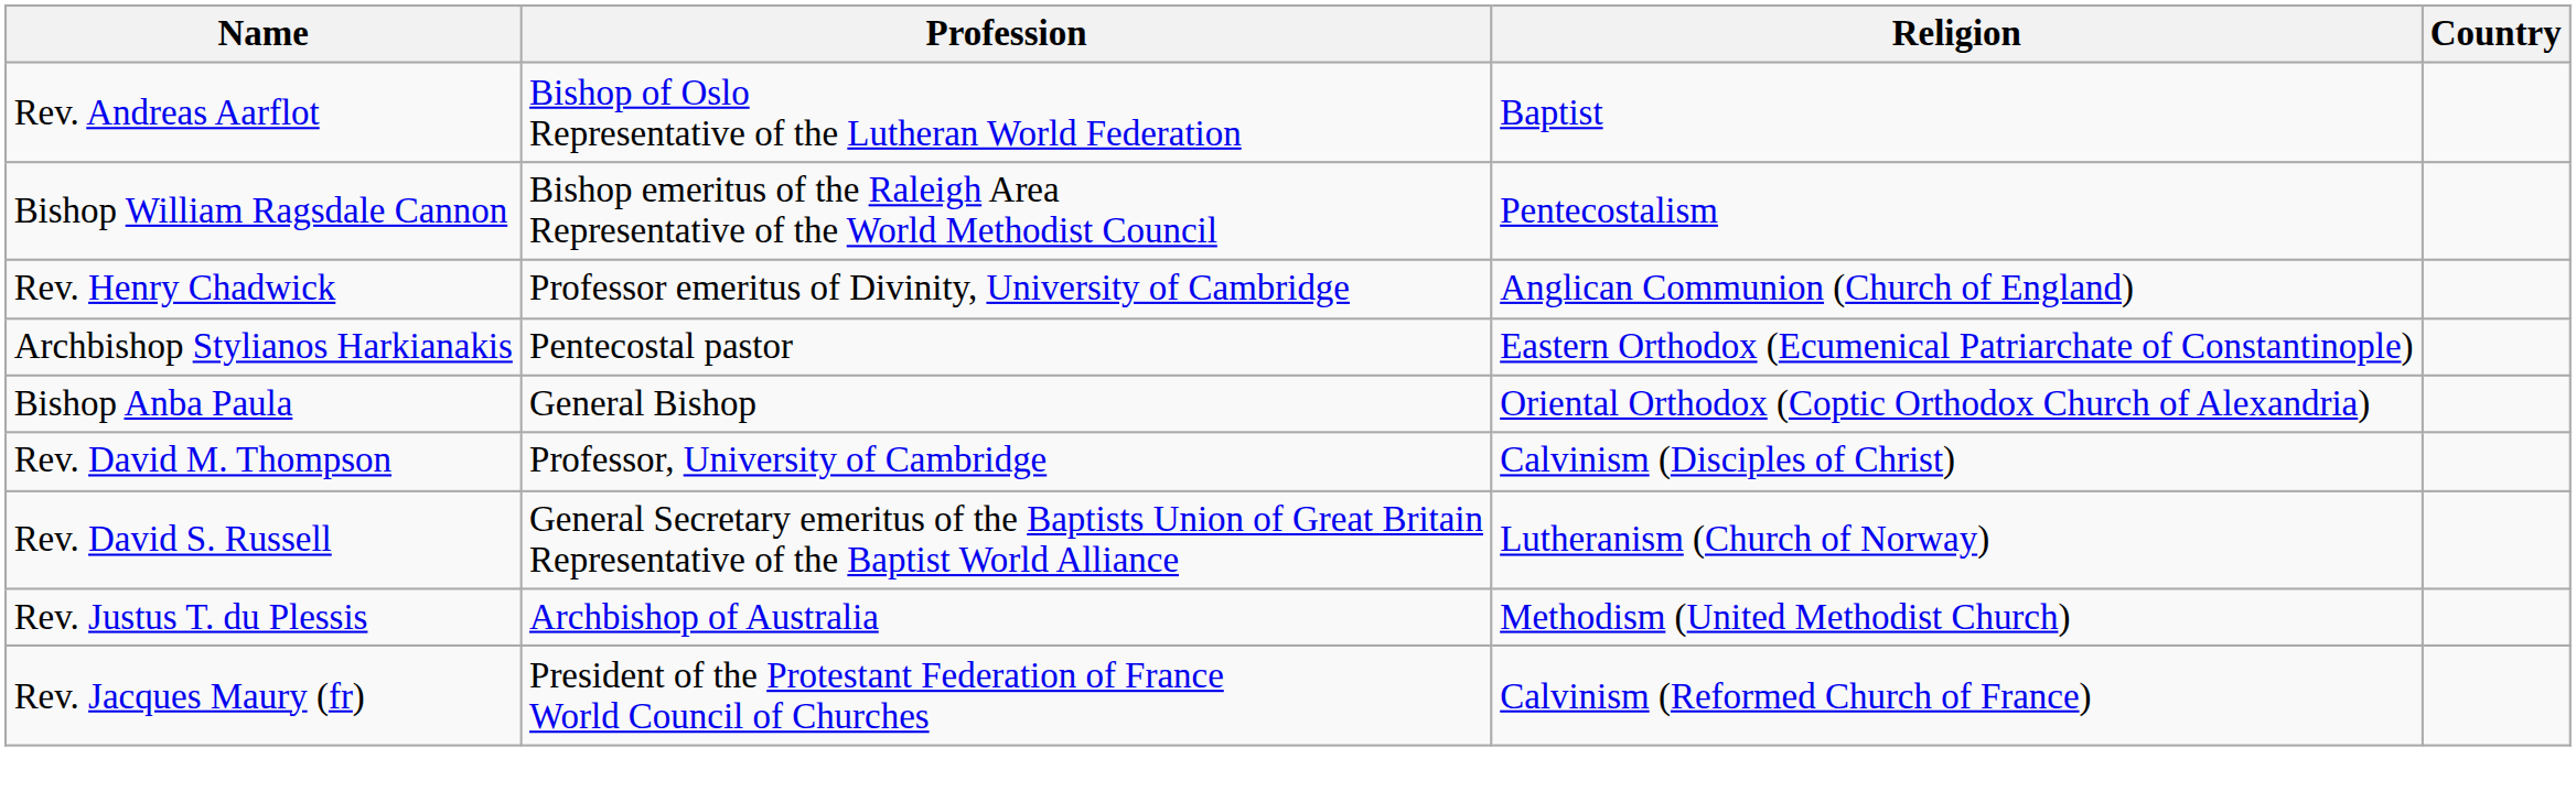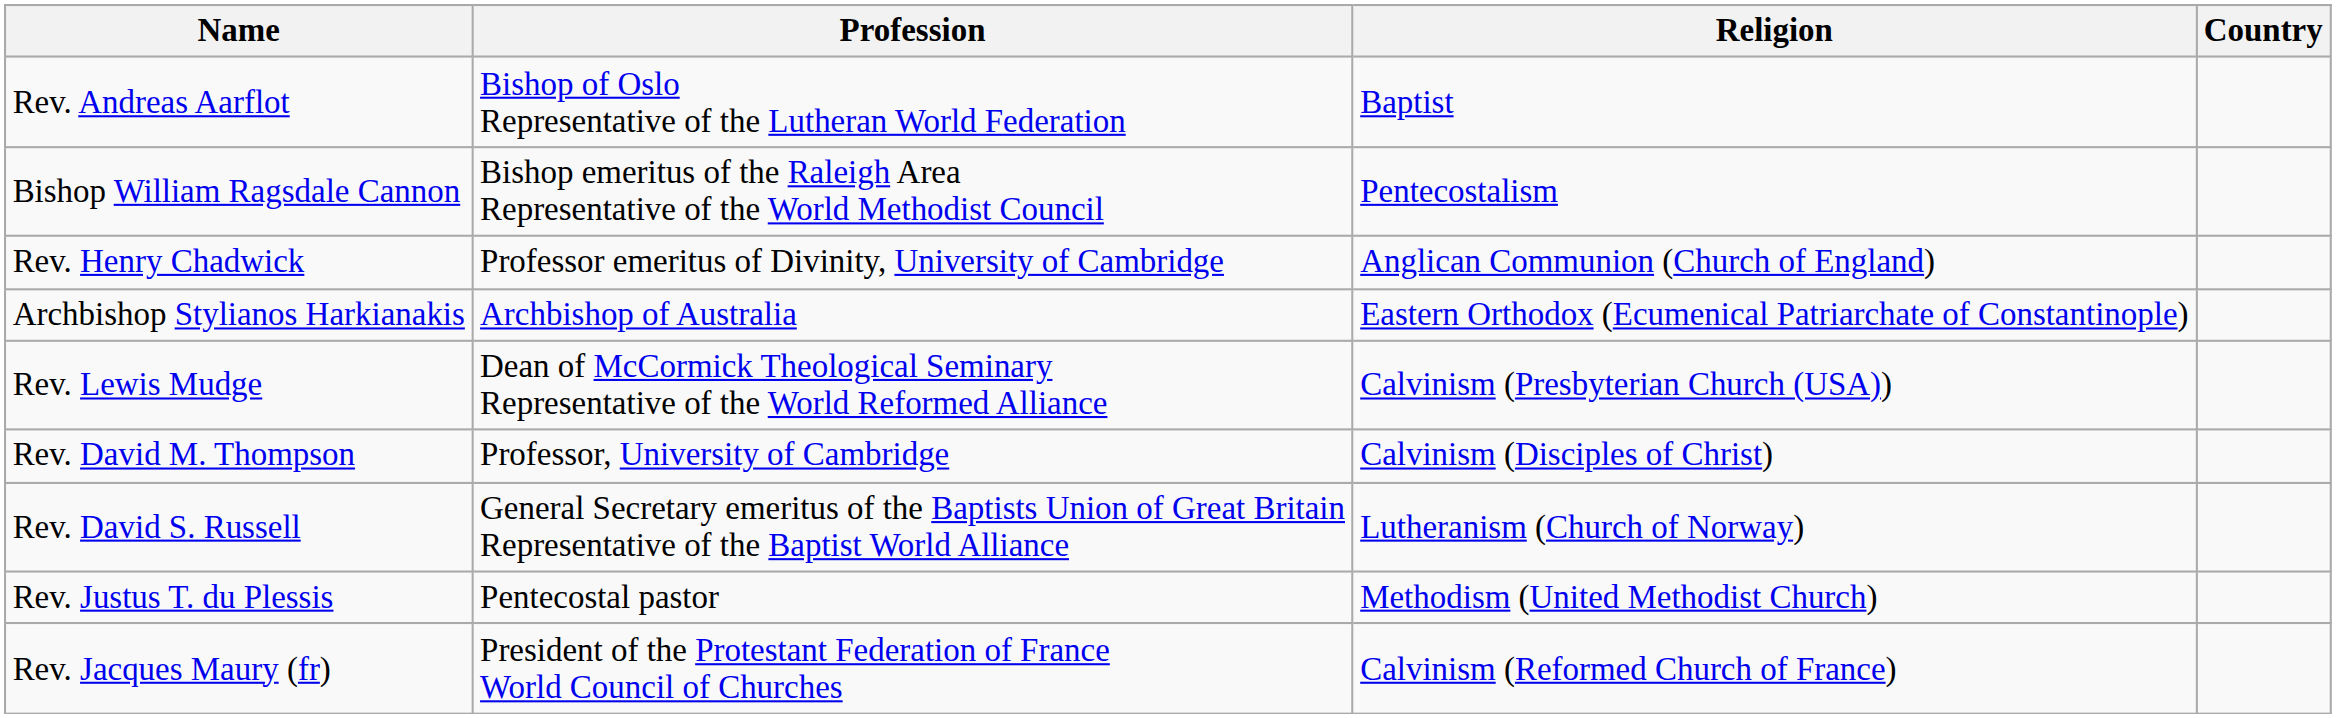 <table class="wikitable">
 <tr>
 <th>Name</th>
 <th>Profession</th>
 <th>Religion</th>
 <th>Country</th>
 </tr>
 <tr>
 <td>Rev. <a href='#'>Andreas Aarflot</a></td>
 <td><a href='#'>Bishop of Oslo</a><br>Representative of the <a href='#'>Lutheran World Federation</a></td>
 <td><a href='#'>Baptist</a></td>
 <td></td>
 </tr>
 <tr>
 <td>Bishop <a href='#'>William Ragsdale Cannon</a></td>
 <td>Bishop emeritus of the <a href='#'>Raleigh</a> Area<br>Representative of the <a href='#'>World Methodist Council</a></td>
 <td><a href='#'>Pentecostalism</a></td>
 <td></td>
 </tr>
 <tr>
 <td>Rev. <a href='#'>Henry Chadwick</a></td>
 <td>Professor emeritus of Divinity, <a href='#'>University of Cambridge</a></td>
 <td><a href='#'>Anglican Communion</a> (<a href='#'>Church of England</a>)</td>
 <td></td>
 </tr>
 <tr>
 <td>Archbishop <a href='#'>Stylianos Harkianakis</a></td>
-<td>Pentecostal pastor</td>
+<td><a href='#'>Archbishop of Australia</a></td>
 <td><a href='#'>Eastern Orthodox</a> (<a href='#'>Ecumenical Patriarchate of Constantinople</a>)</td>
 <td></td>
 </tr>
 <tr>
-<td>Bishop <a href='#'>Anba Paula</a></td>
-<td>General Bishop</td>
-<td><a href='#'>Oriental Orthodox</a> (<a href='#'>Coptic Orthodox Church of Alexandria</a>)</td>
+<td>Rev. <a href='#'>Lewis Mudge</a></td>
+<td>Dean of <a href='#'>McCormick Theological Seminary</a><br>Representative of the <a href='#'>World Reformed Alliance</a></td>
+<td><a href='#'>Calvinism</a> (<a href='#'>Presbyterian Church (USA)</a>)</td>
 <td></td>
 </tr>
 <tr>
 <td>Rev. <a href='#'>David M. Thompson</a></td>
 <td>Professor, <a href='#'>University of Cambridge</a></td>
 <td><a href='#'>Calvinism</a> (<a href='#'>Disciples of Christ</a>)</td>
 <td></td>
 </tr>
 <tr>
 <td>Rev. <a href='#'>David S. Russell</a></td>
 <td>General Secretary emeritus of the <a href='#'>Baptists Union of Great Britain</a><br>Representative of the <a href='#'>Baptist World Alliance</a></td>
 <td><a href='#'>Lutheranism</a> (<a href='#'>Church of Norway</a>)</td>
 <td></td>
 </tr>
 <tr>
 <td>Rev. <a href='#'>Justus T. du Plessis</a></td>
-<td><a href='#'>Archbishop of Australia</a></td>
+<td>Pentecostal pastor</td>
 <td><a href='#'>Methodism</a> (<a href='#'>United Methodist Church</a>)</td>
 <td></td>
 </tr>
 <tr>
 <td>Rev. <a href='#'>Jacques Maury</a> (<a href='#'>fr</a>)</td>
 <td>President of the <a href='#'>Protestant Federation of France</a><br><a href='#'>World Council of Churches</a></td>
 <td><a href='#'>Calvinism</a> (<a href='#'>Reformed Church of France</a>)</td>
 <td></td>
 </tr>
 </table>
